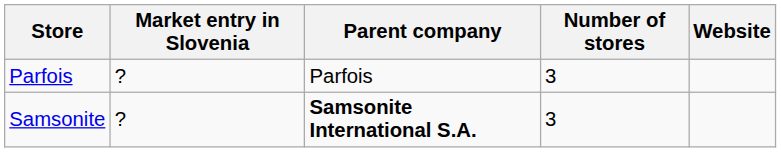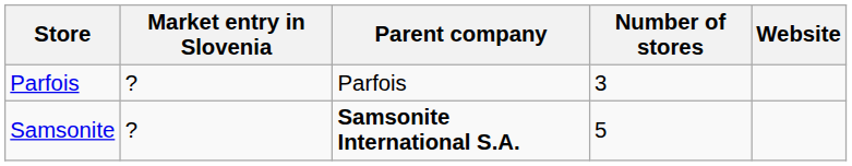 <table class="wikitable sortable">
 <tr>
 <th>Store</th>
 <th>Market entry in Slovenia</th>
 <th>Parent company</th>
 <th>Number of stores</th>
 <th>Website</th>
 </tr>
 <tr>
 <td><a href='#'>Parfois</a></td>
 <td>?</td>
 <td>Parfois</td>
 <td>3</td>
 <td></td>
 </tr>
 <tr>
 <td><a href='#'>Samsonite</a></td>
 <td>?</td>
 <td><strong>Samsonite International S.A.</strong></td>
-<td>3</td>
+<td>5</td>
 <td></td>
 </tr>
 </table>
